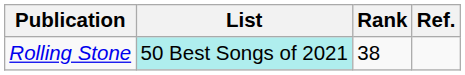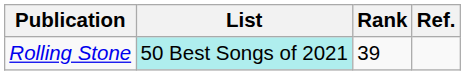 <table class="wikitable">
 <tr>
 <th>Publication</th>
 <th>List</th>
 <th>Rank</th>
 <th>Ref.</th>
 </tr>
 <tr>
 <td><em><a href='#'>Rolling Stone</a></em></td>
 <td style="background: paleturquoise;">50 Best Songs of 2021</td>
-<td>38</td>
+<td>39</td>
 <td></td>
 </tr>
 </table>
